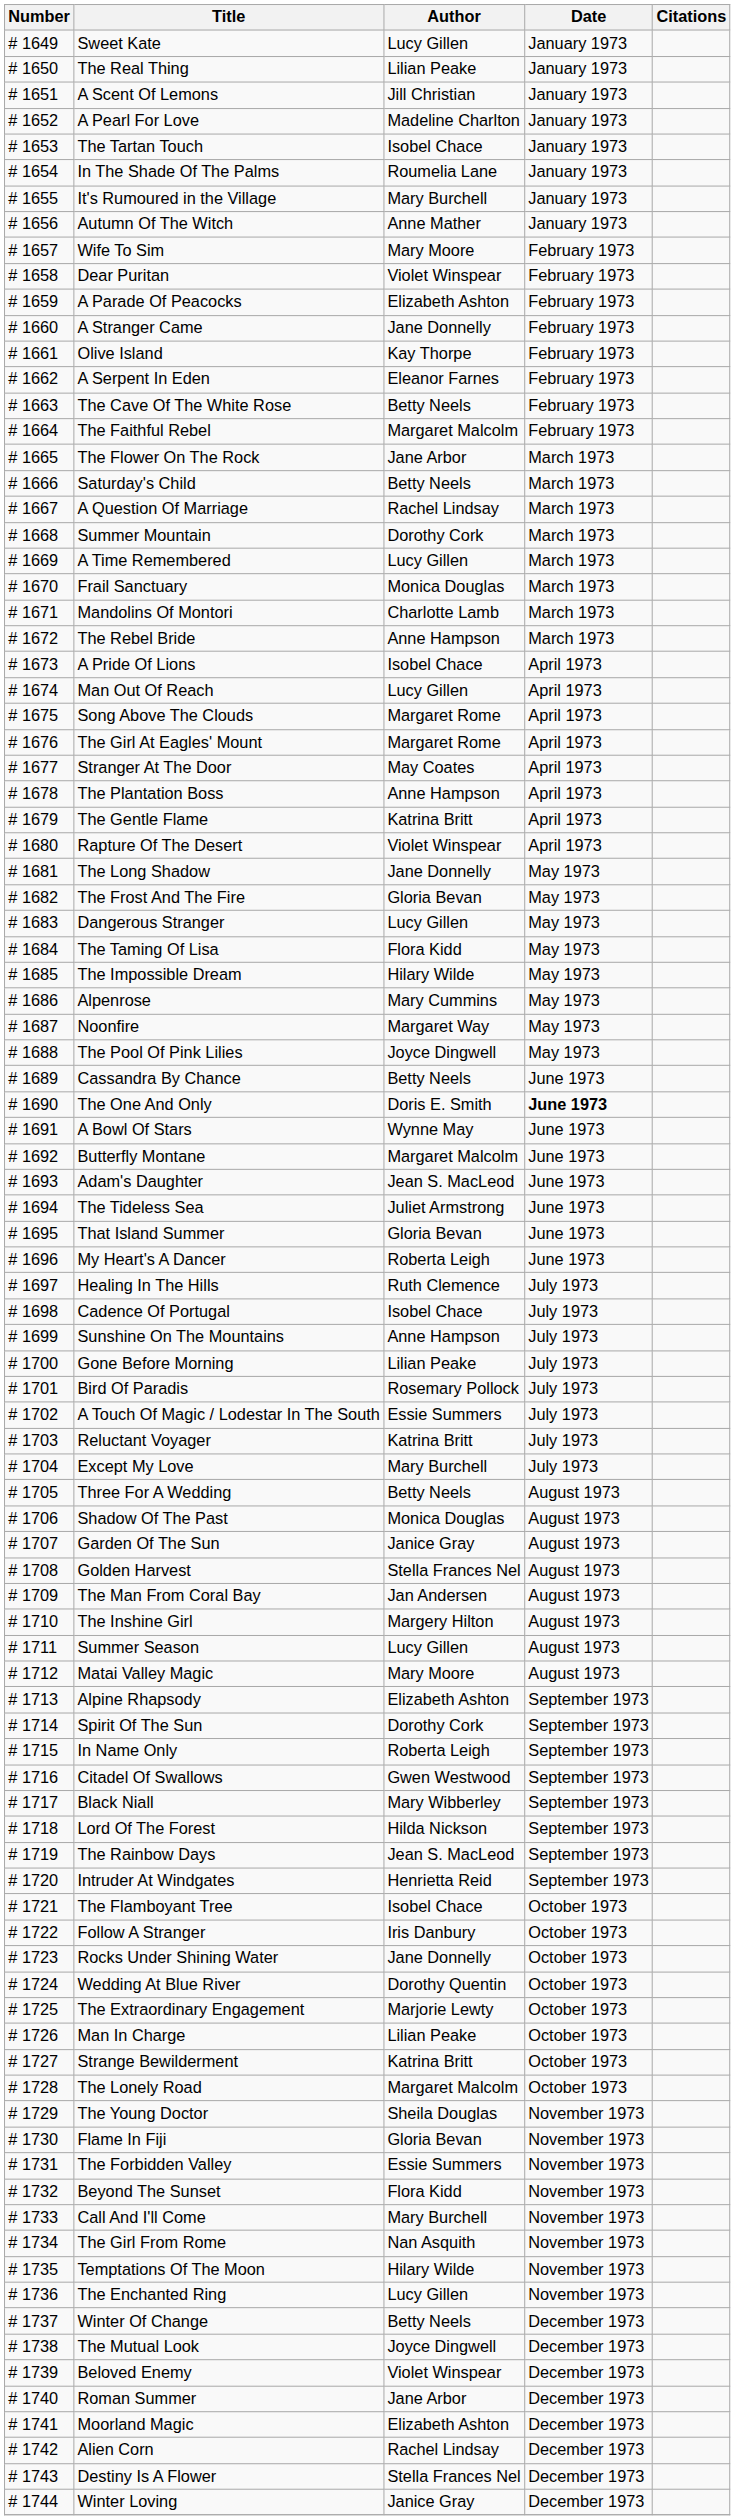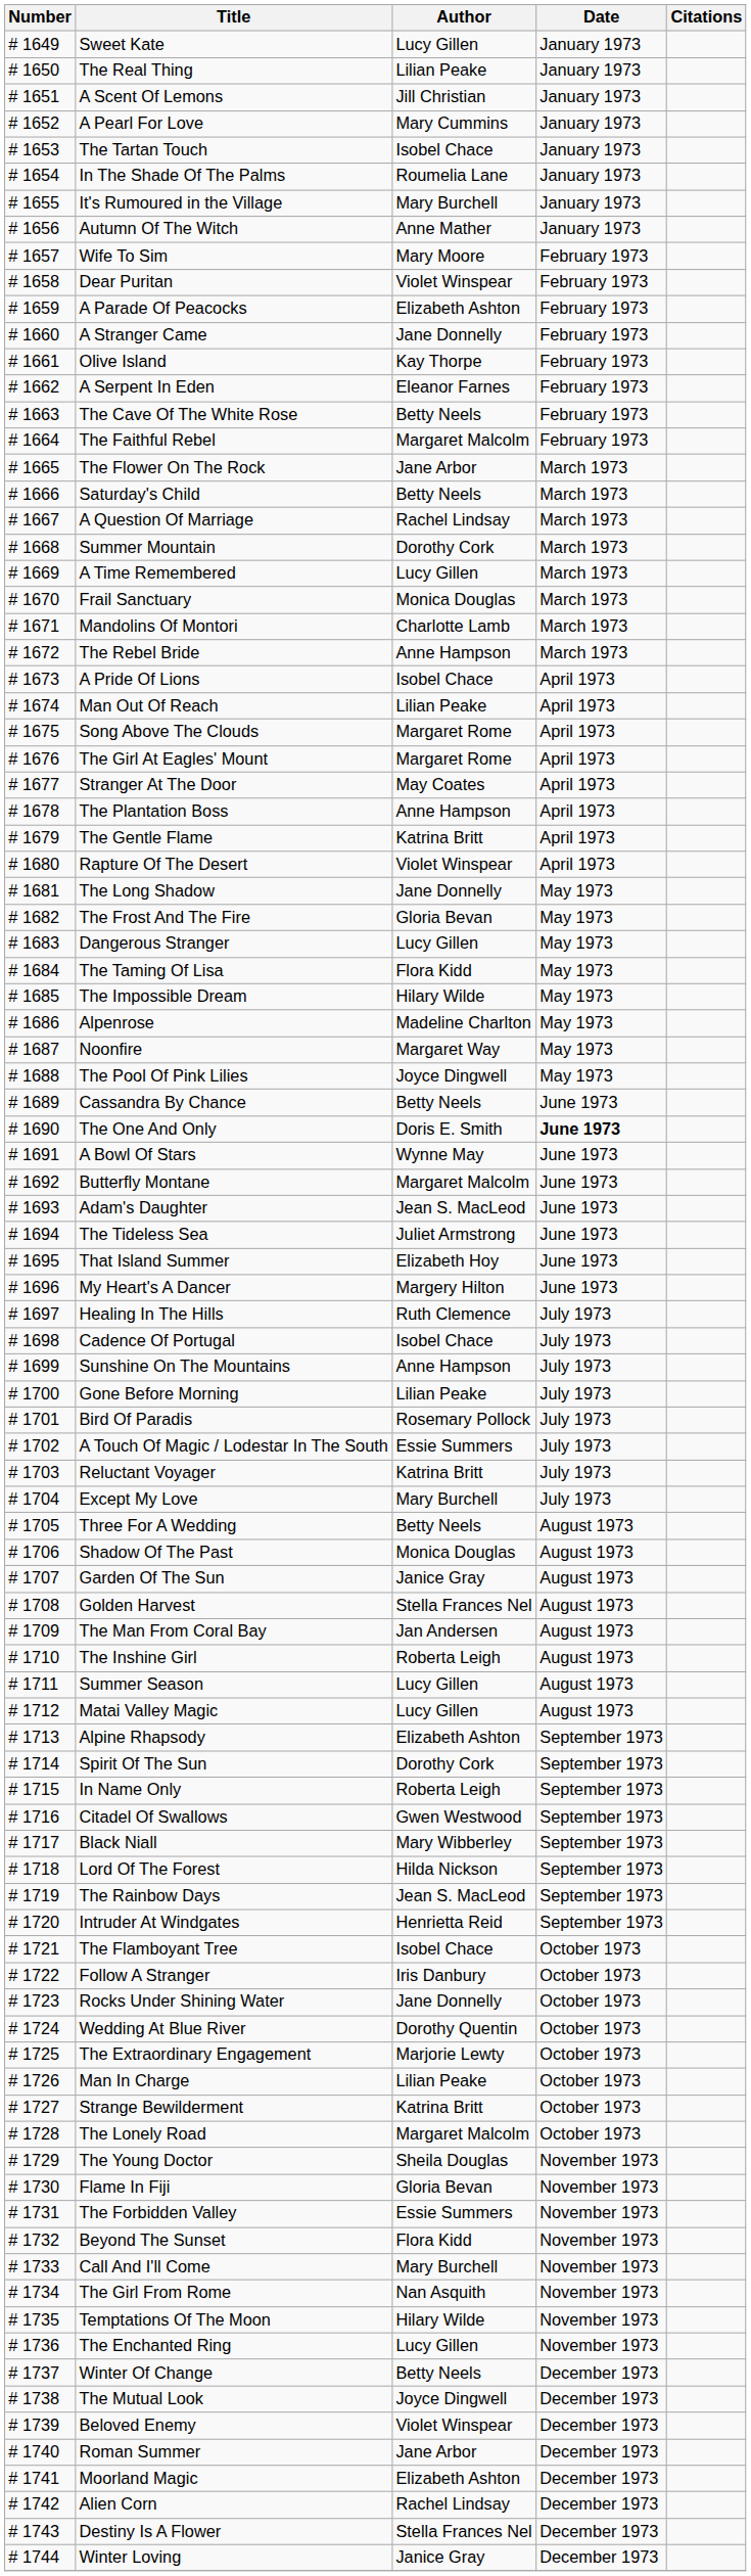 <table class="wikitable">
 <tr>
 <th>Number</th>
 <th>Title</th>
 <th>Author</th>
 <th>Date</th>
 <th>Citations</th>
 </tr>
 <tr>
 <td># 1649</td>
 <td>Sweet Kate</td>
 <td>Lucy Gillen</td>
 <td>January 1973</td>
 <td></td>
 </tr>
 <tr>
 <td># 1650</td>
 <td>The Real Thing</td>
 <td>Lilian Peake</td>
 <td>January 1973</td>
 <td></td>
 </tr>
 <tr>
 <td># 1651</td>
 <td>A Scent Of Lemons</td>
 <td>Jill Christian</td>
 <td>January 1973</td>
 <td></td>
 </tr>
 <tr>
 <td># 1652</td>
 <td>A Pearl For Love</td>
-<td>Madeline Charlton</td>
+<td>Mary Cummins</td>
 <td>January 1973</td>
 <td></td>
 </tr>
 <tr>
 <td># 1653</td>
 <td>The Tartan Touch</td>
 <td>Isobel Chace</td>
 <td>January 1973</td>
 <td></td>
 </tr>
 <tr>
 <td># 1654</td>
 <td>In The Shade Of The Palms</td>
 <td>Roumelia Lane</td>
 <td>January 1973</td>
 <td></td>
 </tr>
 <tr>
 <td># 1655</td>
 <td>It's Rumoured in the Village</td>
 <td>Mary Burchell</td>
 <td>January 1973</td>
 <td></td>
 </tr>
 <tr>
 <td># 1656</td>
 <td>Autumn Of The Witch</td>
 <td>Anne Mather</td>
 <td>January 1973</td>
 <td></td>
 </tr>
 <tr>
 <td># 1657</td>
 <td>Wife To Sim</td>
 <td>Mary Moore</td>
 <td>February 1973</td>
 <td></td>
 </tr>
 <tr>
 <td># 1658</td>
 <td>Dear Puritan</td>
 <td>Violet Winspear</td>
 <td>February 1973</td>
 <td></td>
 </tr>
 <tr>
 <td># 1659</td>
 <td>A Parade Of Peacocks</td>
 <td>Elizabeth Ashton</td>
 <td>February 1973</td>
 <td></td>
 </tr>
 <tr>
 <td># 1660</td>
 <td>A Stranger Came</td>
 <td>Jane Donnelly</td>
 <td>February 1973</td>
 <td></td>
 </tr>
 <tr>
 <td># 1661</td>
 <td>Olive Island</td>
 <td>Kay Thorpe</td>
 <td>February 1973</td>
 <td></td>
 </tr>
 <tr>
 <td># 1662</td>
 <td>A Serpent In Eden</td>
 <td>Eleanor Farnes</td>
 <td>February 1973</td>
 <td></td>
 </tr>
 <tr>
 <td># 1663</td>
 <td>The Cave Of The White Rose</td>
 <td>Betty Neels</td>
 <td>February 1973</td>
 <td></td>
 </tr>
 <tr>
 <td># 1664</td>
 <td>The Faithful Rebel</td>
 <td>Margaret Malcolm</td>
 <td>February 1973</td>
 <td></td>
 </tr>
 <tr>
 <td># 1665</td>
 <td>The Flower On The Rock</td>
 <td>Jane Arbor</td>
 <td>March 1973</td>
 <td></td>
 </tr>
 <tr>
 <td># 1666</td>
 <td>Saturday's Child</td>
 <td>Betty Neels</td>
 <td>March 1973</td>
 <td></td>
 </tr>
 <tr>
 <td># 1667</td>
 <td>A Question Of Marriage</td>
 <td>Rachel Lindsay</td>
 <td>March 1973</td>
 <td></td>
 </tr>
 <tr>
 <td># 1668</td>
 <td>Summer Mountain</td>
 <td>Dorothy Cork</td>
 <td>March 1973</td>
 <td></td>
 </tr>
 <tr>
 <td># 1669</td>
 <td>A Time Remembered</td>
 <td>Lucy Gillen</td>
 <td>March 1973</td>
 <td></td>
 </tr>
 <tr>
 <td># 1670</td>
 <td>Frail Sanctuary</td>
 <td>Monica Douglas</td>
 <td>March 1973</td>
 <td></td>
 </tr>
 <tr>
 <td># 1671</td>
 <td>Mandolins Of Montori</td>
 <td>Charlotte Lamb</td>
 <td>March 1973</td>
 <td></td>
 </tr>
 <tr>
 <td># 1672</td>
 <td>The Rebel Bride</td>
 <td>Anne Hampson</td>
 <td>March 1973</td>
 <td></td>
 </tr>
 <tr>
 <td># 1673</td>
 <td>A Pride Of Lions</td>
 <td>Isobel Chace</td>
 <td>April 1973</td>
 <td></td>
 </tr>
 <tr>
 <td># 1674</td>
 <td>Man Out Of Reach</td>
-<td>Lucy Gillen</td>
+<td>Lilian Peake</td>
 <td>April 1973</td>
 <td></td>
 </tr>
 <tr>
 <td># 1675</td>
 <td>Song Above The Clouds</td>
 <td>Margaret Rome</td>
 <td>April 1973</td>
 <td></td>
 </tr>
 <tr>
 <td># 1676</td>
 <td>The Girl At Eagles' Mount</td>
 <td>Margaret Rome</td>
 <td>April 1973</td>
 <td></td>
 </tr>
 <tr>
 <td># 1677</td>
 <td>Stranger At The Door</td>
 <td>May Coates</td>
 <td>April 1973</td>
 <td></td>
 </tr>
 <tr>
 <td># 1678</td>
 <td>The Plantation Boss</td>
 <td>Anne Hampson</td>
 <td>April 1973</td>
 <td></td>
 </tr>
 <tr>
 <td># 1679</td>
 <td>The Gentle Flame</td>
 <td>Katrina Britt</td>
 <td>April 1973</td>
 <td></td>
 </tr>
 <tr>
 <td># 1680</td>
 <td>Rapture Of The Desert</td>
 <td>Violet Winspear</td>
 <td>April 1973</td>
 <td></td>
 </tr>
 <tr>
 <td># 1681</td>
 <td>The Long Shadow</td>
 <td>Jane Donnelly</td>
 <td>May 1973</td>
 <td></td>
 </tr>
 <tr>
 <td># 1682</td>
 <td>The Frost And The Fire</td>
 <td>Gloria Bevan</td>
 <td>May 1973</td>
 <td></td>
 </tr>
 <tr>
 <td># 1683</td>
 <td>Dangerous Stranger</td>
 <td>Lucy Gillen</td>
 <td>May 1973</td>
 <td></td>
 </tr>
 <tr>
 <td># 1684</td>
 <td>The Taming Of Lisa</td>
 <td>Flora Kidd</td>
 <td>May 1973</td>
 <td></td>
 </tr>
 <tr>
 <td># 1685</td>
 <td>The Impossible Dream</td>
 <td>Hilary Wilde</td>
 <td>May 1973</td>
 <td></td>
 </tr>
 <tr>
 <td># 1686</td>
 <td>Alpenrose</td>
-<td>Mary Cummins</td>
+<td>Madeline Charlton</td>
 <td>May 1973</td>
 <td></td>
 </tr>
 <tr>
 <td># 1687</td>
 <td>Noonfire</td>
 <td>Margaret Way</td>
 <td>May 1973</td>
 <td></td>
 </tr>
 <tr>
 <td># 1688</td>
 <td>The Pool Of Pink Lilies</td>
 <td>Joyce Dingwell</td>
 <td>May 1973</td>
 <td></td>
 </tr>
 <tr>
 <td># 1689</td>
 <td>Cassandra By Chance</td>
 <td>Betty Neels</td>
 <td>June 1973</td>
 <td></td>
 </tr>
 <tr>
 <td># 1690</td>
 <td>The One And Only</td>
 <td>Doris E. Smith</td>
 <td><strong>June 1973</strong></td>
 <td></td>
 </tr>
 <tr>
 <td># 1691</td>
 <td>A Bowl Of Stars</td>
 <td>Wynne May</td>
 <td>June 1973</td>
 <td></td>
 </tr>
 <tr>
 <td># 1692</td>
 <td>Butterfly Montane</td>
 <td>Margaret Malcolm</td>
 <td>June 1973</td>
 <td></td>
 </tr>
 <tr>
 <td># 1693</td>
 <td>Adam's Daughter</td>
 <td>Jean S. MacLeod</td>
 <td>June 1973</td>
 <td></td>
 </tr>
 <tr>
 <td># 1694</td>
 <td>The Tideless Sea</td>
 <td>Juliet Armstrong</td>
 <td>June 1973</td>
 <td></td>
 </tr>
 <tr>
 <td># 1695</td>
 <td>That Island Summer</td>
-<td>Gloria Bevan</td>
+<td>Elizabeth Hoy</td>
 <td>June 1973</td>
 <td></td>
 </tr>
 <tr>
 <td># 1696</td>
 <td>My Heart's A Dancer</td>
-<td>Roberta Leigh</td>
+<td>Margery Hilton</td>
 <td>June 1973</td>
 <td></td>
 </tr>
 <tr>
 <td># 1697</td>
 <td>Healing In The Hills</td>
 <td>Ruth Clemence</td>
 <td>July 1973</td>
 <td></td>
 </tr>
 <tr>
 <td># 1698</td>
 <td>Cadence Of Portugal</td>
 <td>Isobel Chace</td>
 <td>July 1973</td>
 <td></td>
 </tr>
 <tr>
 <td># 1699</td>
 <td>Sunshine On The Mountains</td>
 <td>Anne Hampson</td>
 <td>July 1973</td>
 <td></td>
 </tr>
 <tr>
 <td># 1700</td>
 <td>Gone Before Morning</td>
 <td>Lilian Peake</td>
 <td>July 1973</td>
 <td></td>
 </tr>
 <tr>
 <td># 1701</td>
 <td>Bird Of Paradis</td>
 <td>Rosemary Pollock</td>
 <td>July 1973</td>
 <td></td>
 </tr>
 <tr>
 <td># 1702</td>
 <td>A Touch Of Magic / Lodestar In The South</td>
 <td>Essie Summers</td>
 <td>July 1973</td>
 <td></td>
 </tr>
 <tr>
 <td># 1703</td>
 <td>Reluctant Voyager</td>
 <td>Katrina Britt</td>
 <td>July 1973</td>
 <td></td>
 </tr>
 <tr>
 <td># 1704</td>
 <td>Except My Love</td>
 <td>Mary Burchell</td>
 <td>July 1973</td>
 <td></td>
 </tr>
 <tr>
 <td># 1705</td>
 <td>Three For A Wedding</td>
 <td>Betty Neels</td>
 <td>August 1973</td>
 <td></td>
 </tr>
 <tr>
 <td># 1706</td>
 <td>Shadow Of The Past</td>
 <td>Monica Douglas</td>
 <td>August 1973</td>
 <td></td>
 </tr>
 <tr>
 <td># 1707</td>
 <td>Garden Of The Sun</td>
 <td>Janice Gray</td>
 <td>August 1973</td>
 <td></td>
 </tr>
 <tr>
 <td># 1708</td>
 <td>Golden Harvest</td>
 <td>Stella Frances Nel</td>
 <td>August 1973</td>
 <td></td>
 </tr>
 <tr>
 <td># 1709</td>
 <td>The Man From Coral Bay</td>
 <td>Jan Andersen</td>
 <td>August 1973</td>
 <td></td>
 </tr>
 <tr>
 <td># 1710</td>
 <td>The Inshine Girl</td>
-<td>Margery Hilton</td>
+<td>Roberta Leigh</td>
 <td>August 1973</td>
 <td></td>
 </tr>
 <tr>
 <td># 1711</td>
 <td>Summer Season</td>
 <td>Lucy Gillen</td>
 <td>August 1973</td>
 <td></td>
 </tr>
 <tr>
 <td># 1712</td>
 <td>Matai Valley Magic</td>
-<td>Mary Moore</td>
+<td>Lucy Gillen</td>
 <td>August 1973</td>
 <td></td>
 </tr>
 <tr>
 <td># 1713</td>
 <td>Alpine Rhapsody</td>
 <td>Elizabeth Ashton</td>
 <td>September 1973</td>
 <td></td>
 </tr>
 <tr>
 <td># 1714</td>
 <td>Spirit Of The Sun</td>
 <td>Dorothy Cork</td>
 <td>September 1973</td>
 <td></td>
 </tr>
 <tr>
 <td># 1715</td>
 <td>In Name Only</td>
 <td>Roberta Leigh</td>
 <td>September 1973</td>
 <td></td>
 </tr>
 <tr>
 <td># 1716</td>
 <td>Citadel Of Swallows</td>
 <td>Gwen Westwood</td>
 <td>September 1973</td>
 <td></td>
 </tr>
 <tr>
 <td># 1717</td>
 <td>Black Niall</td>
 <td>Mary Wibberley</td>
 <td>September 1973</td>
 <td></td>
 </tr>
 <tr>
 <td># 1718</td>
 <td>Lord Of The Forest</td>
 <td>Hilda Nickson</td>
 <td>September 1973</td>
 <td></td>
 </tr>
 <tr>
 <td># 1719</td>
 <td>The Rainbow Days</td>
 <td>Jean S. MacLeod</td>
 <td>September 1973</td>
 <td></td>
 </tr>
 <tr>
 <td># 1720</td>
 <td>Intruder At Windgates</td>
 <td>Henrietta Reid</td>
 <td>September 1973</td>
 <td></td>
 </tr>
 <tr>
 <td># 1721</td>
 <td>The Flamboyant Tree</td>
 <td>Isobel Chace</td>
 <td>October 1973</td>
 <td></td>
 </tr>
 <tr>
 <td># 1722</td>
 <td>Follow A Stranger</td>
 <td>Iris Danbury</td>
 <td>October 1973</td>
 <td></td>
 </tr>
 <tr>
 <td># 1723</td>
 <td>Rocks Under Shining Water</td>
 <td>Jane Donnelly</td>
 <td>October 1973</td>
 <td></td>
 </tr>
 <tr>
 <td># 1724</td>
 <td>Wedding At Blue River</td>
 <td>Dorothy Quentin</td>
 <td>October 1973</td>
 <td></td>
 </tr>
 <tr>
 <td># 1725</td>
 <td>The Extraordinary Engagement</td>
 <td>Marjorie Lewty</td>
 <td>October 1973</td>
 <td></td>
 </tr>
 <tr>
 <td># 1726</td>
 <td>Man In Charge</td>
 <td>Lilian Peake</td>
 <td>October 1973</td>
 <td></td>
 </tr>
 <tr>
 <td># 1727</td>
 <td>Strange Bewilderment</td>
 <td>Katrina Britt</td>
 <td>October 1973</td>
 <td></td>
 </tr>
 <tr>
 <td># 1728</td>
 <td>The Lonely Road</td>
 <td>Margaret Malcolm</td>
 <td>October 1973</td>
 <td></td>
 </tr>
 <tr>
 <td># 1729</td>
 <td>The Young Doctor</td>
 <td>Sheila Douglas</td>
 <td>November 1973</td>
 <td></td>
 </tr>
 <tr>
 <td># 1730</td>
 <td>Flame In Fiji</td>
 <td>Gloria Bevan</td>
 <td>November 1973</td>
 <td></td>
 </tr>
 <tr>
 <td># 1731</td>
 <td>The Forbidden Valley</td>
 <td>Essie Summers</td>
 <td>November 1973</td>
 <td></td>
 </tr>
 <tr>
 <td># 1732</td>
 <td>Beyond The Sunset</td>
 <td>Flora Kidd</td>
 <td>November 1973</td>
 <td></td>
 </tr>
 <tr>
 <td># 1733</td>
 <td>Call And I'll Come</td>
 <td>Mary Burchell</td>
 <td>November 1973</td>
 <td></td>
 </tr>
 <tr>
 <td># 1734</td>
 <td>The Girl From Rome</td>
 <td>Nan Asquith</td>
 <td>November 1973</td>
 <td></td>
 </tr>
 <tr>
 <td># 1735</td>
 <td>Temptations Of The Moon</td>
 <td>Hilary Wilde</td>
 <td>November 1973</td>
 <td></td>
 </tr>
 <tr>
 <td># 1736</td>
 <td>The Enchanted Ring</td>
 <td>Lucy Gillen</td>
 <td>November 1973</td>
 <td></td>
 </tr>
 <tr>
 <td># 1737</td>
 <td>Winter Of Change</td>
 <td>Betty Neels</td>
 <td>December 1973</td>
 <td></td>
 </tr>
 <tr>
 <td># 1738</td>
 <td>The Mutual Look</td>
 <td>Joyce Dingwell</td>
 <td>December 1973</td>
 <td></td>
 </tr>
 <tr>
 <td># 1739</td>
 <td>Beloved Enemy</td>
 <td>Violet Winspear</td>
 <td>December 1973</td>
 <td></td>
 </tr>
 <tr>
 <td># 1740</td>
 <td>Roman Summer</td>
 <td>Jane Arbor</td>
 <td>December 1973</td>
 <td></td>
 </tr>
 <tr>
 <td># 1741</td>
 <td>Moorland Magic</td>
 <td>Elizabeth Ashton</td>
 <td>December 1973</td>
 <td></td>
 </tr>
 <tr>
 <td># 1742</td>
 <td>Alien Corn</td>
 <td>Rachel Lindsay</td>
 <td>December 1973</td>
 <td></td>
 </tr>
 <tr>
 <td># 1743</td>
 <td>Destiny Is A Flower</td>
 <td>Stella Frances Nel</td>
 <td>December 1973</td>
 <td></td>
 </tr>
 <tr>
 <td># 1744</td>
 <td>Winter Loving</td>
 <td>Janice Gray</td>
 <td>December 1973</td>
 <td></td>
 </tr>
 <tr>
 </tr>
 </table>
